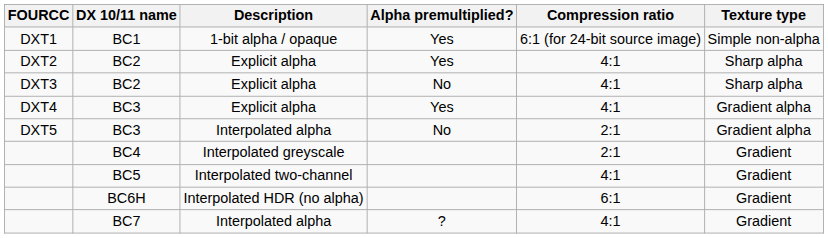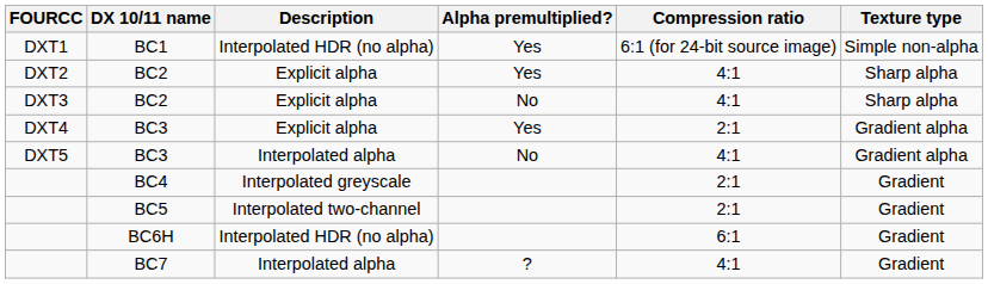 <table class="wikitable" style="text-align:center;">
 <tr>
 <th>FOURCC</th>
 <th>DX 10/11 name</th>
 <th>Description</th>
 <th>Alpha premultiplied?</th>
 <th>Compression ratio</th>
 <th>Texture type</th>
 </tr>
 <tr>
 <td>DXT1</td>
 <td>BC1</td>
-<td>1-bit alpha / opaque</td>
+<td>Interpolated HDR (no alpha)</td>
 <td>Yes</td>
 <td>6:1 (for 24-bit source image)</td>
 <td>Simple non-alpha</td>
 </tr>
 <tr>
 <td>DXT2</td>
 <td>BC2</td>
 <td>Explicit alpha</td>
 <td>Yes</td>
 <td>4:1</td>
 <td>Sharp alpha</td>
 </tr>
 <tr>
 <td>DXT3</td>
 <td>BC2</td>
 <td>Explicit alpha</td>
 <td>No</td>
 <td>4:1</td>
 <td>Sharp alpha</td>
 </tr>
 <tr>
 <td>DXT4</td>
 <td>BC3</td>
 <td>Explicit alpha</td>
 <td>Yes</td>
-<td>4:1</td>
+<td>2:1</td>
 <td>Gradient alpha</td>
 </tr>
 <tr>
 <td>DXT5</td>
 <td>BC3</td>
 <td>Interpolated alpha</td>
 <td>No</td>
-<td>2:1</td>
+<td>4:1</td>
 <td>Gradient alpha</td>
 </tr>
 <tr>
 <td></td>
 <td>BC4</td>
 <td>Interpolated greyscale</td>
 <td></td>
 <td>2:1</td>
 <td>Gradient</td>
 </tr>
 <tr>
 <td></td>
 <td>BC5</td>
 <td>Interpolated two-channel</td>
 <td></td>
-<td>4:1</td>
+<td>2:1</td>
 <td>Gradient</td>
 </tr>
 <tr>
 <td></td>
 <td>BC6H</td>
 <td>Interpolated HDR (no alpha)</td>
 <td></td>
 <td>6:1</td>
 <td>Gradient</td>
 </tr>
 <tr>
 <td></td>
 <td>BC7</td>
 <td>Interpolated alpha</td>
 <td>?</td>
 <td>4:1</td>
 <td>Gradient</td>
 </tr>
 </table>
